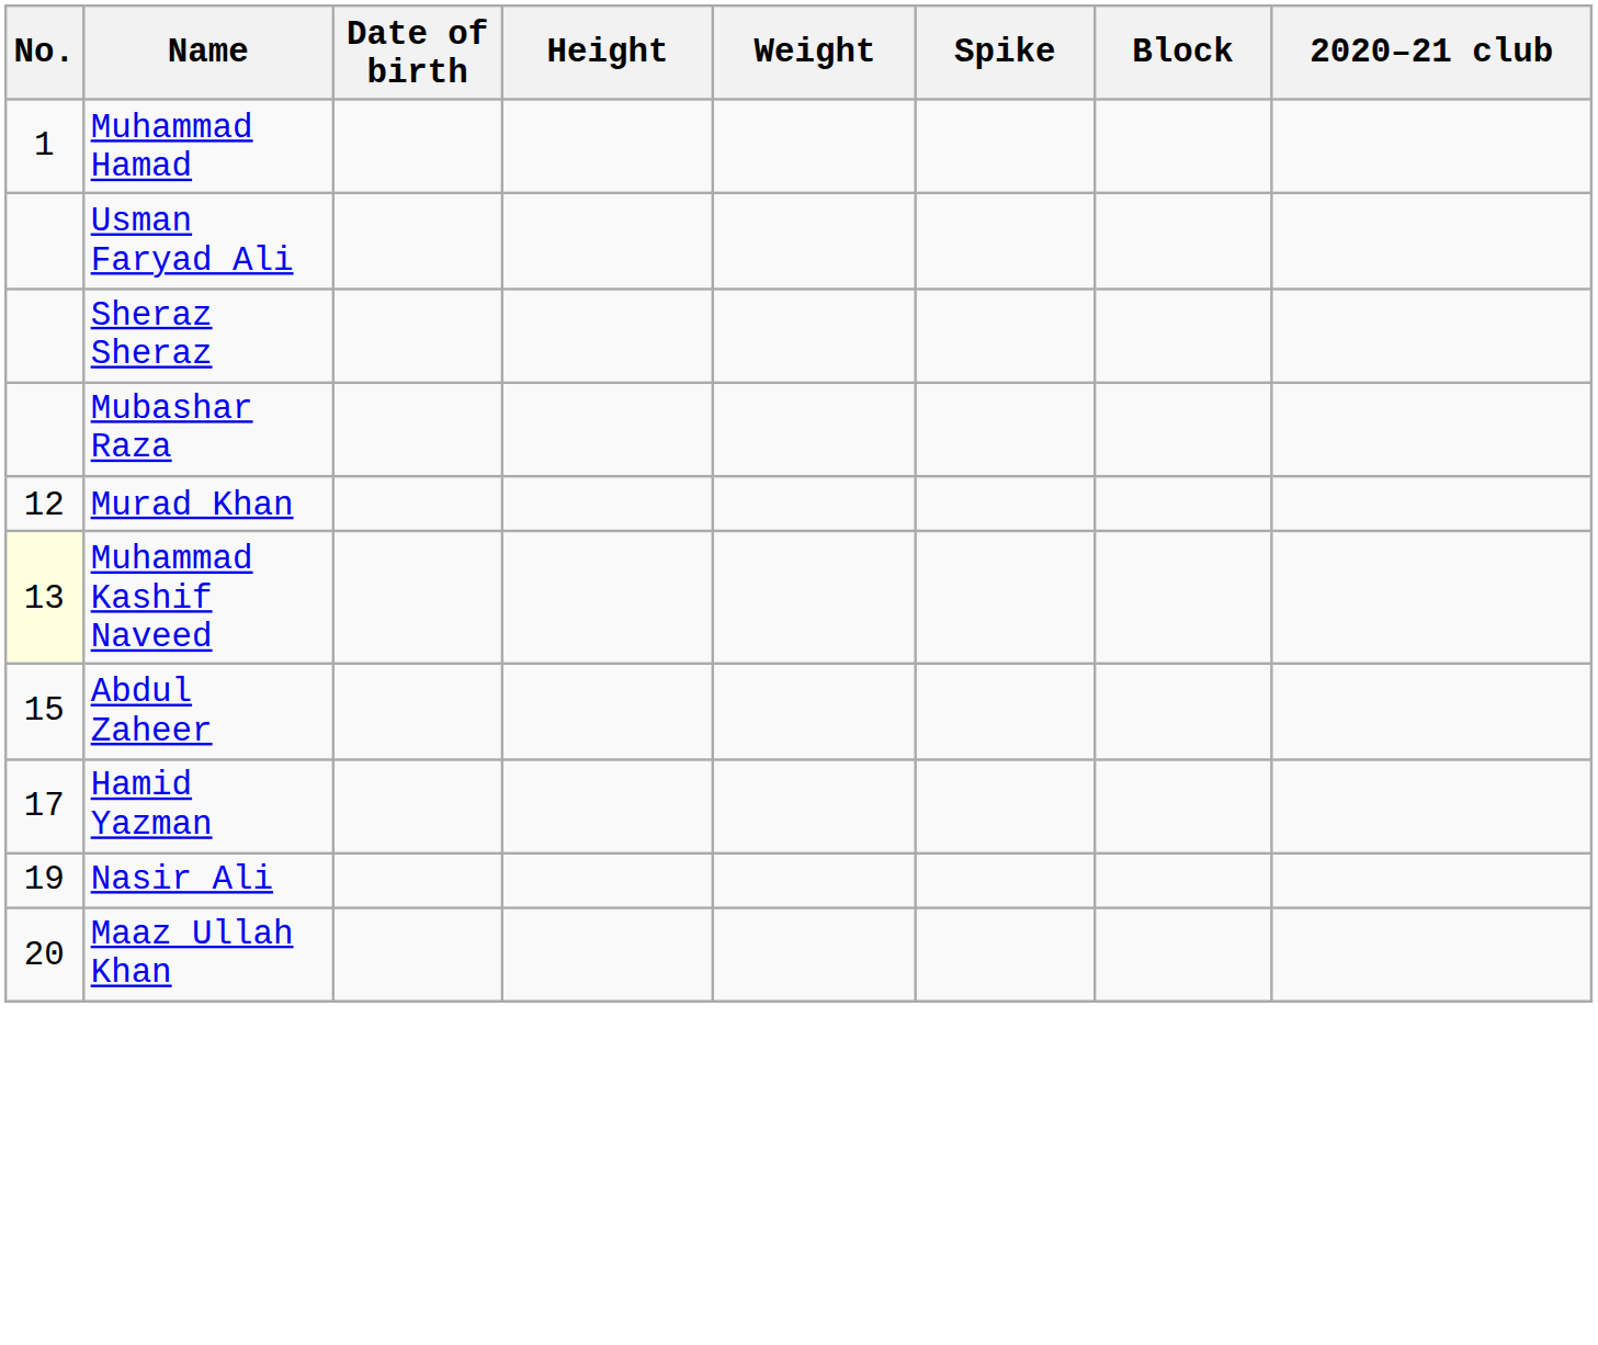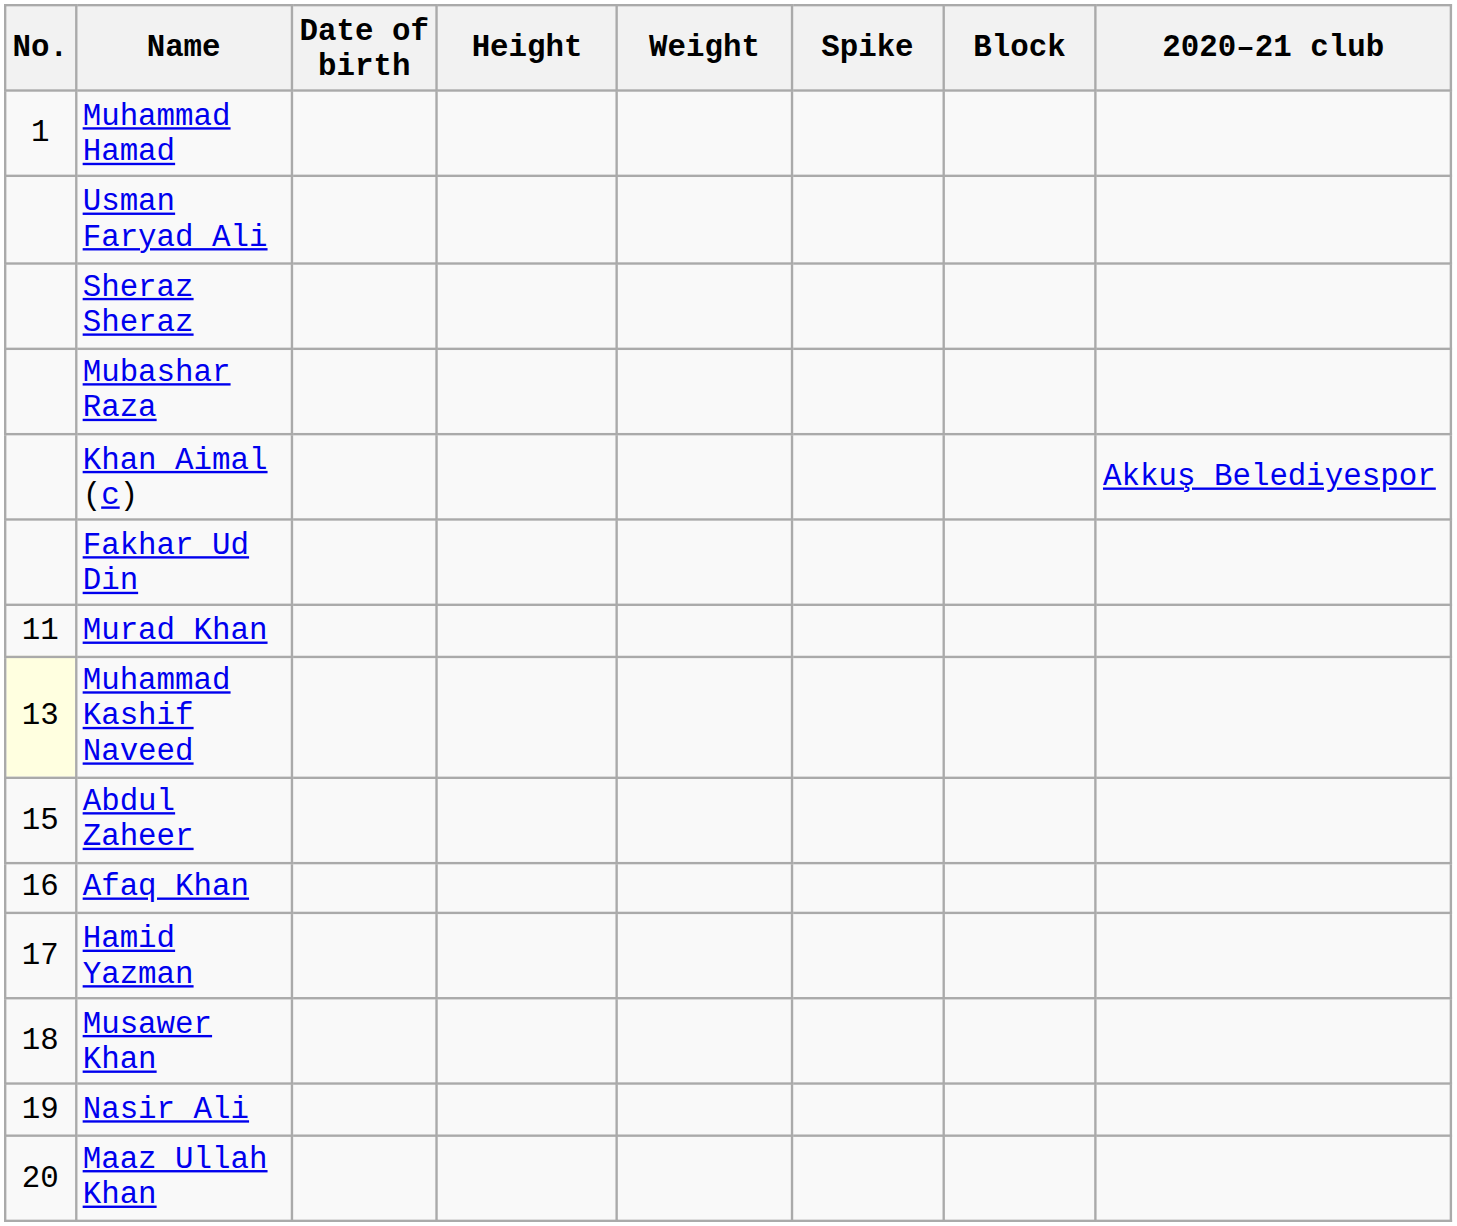 <table class="wikitable sortable" style="text-align:center;">
 <tr>
 <th>No.</th>
 <th style="width:12em">Name</th>
 <th style="width:8em">Date of birth</th>
 <th style="width:11em">Height</th>
 <th style="width:10em">Weight</th>
 <th style="width:9em">Spike</th>
 <th style="width:9em">Block</th>
 <th style="width:23em">2020–21 club</th>
 </tr>
 <tr>
 <td>1</td>
 <td align=left><a href='#'>Muhammad Hamad</a></td>
 <td align=right></td>
 <td></td>
 <td></td>
 <td></td>
 <td></td>
 <td></td>
 </tr>
 <tr>
 <td></td>
 <td align=left><a href='#'>Usman Faryad Ali</a></td>
 <td align=right></td>
 <td></td>
 <td></td>
 <td></td>
 <td></td>
 <td></td>
 </tr>
 <tr>
 <td></td>
 <td align=left><a href='#'>Sheraz Sheraz</a></td>
 <td align=right></td>
 <td></td>
 <td></td>
 <td></td>
 <td></td>
 <td></td>
 </tr>
 <tr>
 <td></td>
 <td align=left><a href='#'>Mubashar Raza</a></td>
 <td align=right></td>
 <td></td>
 <td></td>
 <td></td>
 <td></td>
 <td></td>
 </tr>
 <tr>
-<td>12</td>
+<td></td>
+<td align=left><a href='#'>Khan Aimal</a> (<a href='#'>c</a>)</td>
+<td align=right></td>
+<td></td>
+<td></td>
+<td></td>
+<td></td>
+<td align=left> <a href='#'>Akkuş Belediyespor</a></td>
+</tr>
+<tr>
+<td></td>
+<td align=left><a href='#'>Fakhar Ud Din</a></td>
+<td align=right></td>
+<td></td>
+<td></td>
+<td></td>
+<td></td>
+<td></td>
+</tr>
+<tr>
+<td>11</td>
 <td align=left><a href='#'>Murad Khan</a></td>
 <td align=right></td>
 <td></td>
 <td></td>
 <td></td>
 <td></td>
 <td></td>
 </tr>
 <tr>
 <td style="background: lightyellow;">13</td>
 <td align=left><a href='#'>Muhammad Kashif Naveed</a></td>
 <td align=right></td>
 <td></td>
 <td></td>
 <td></td>
 <td></td>
 <td></td>
 </tr>
 <tr>
 <td>15</td>
 <td align=left><a href='#'>Abdul Zaheer</a></td>
 <td align=right></td>
 <td></td>
 <td></td>
 <td></td>
 <td></td>
 <td></td>
 </tr>
 <tr>
+<td>16</td>
+<td align=left><a href='#'>Afaq Khan</a></td>
+<td align=right></td>
+<td></td>
+<td></td>
+<td></td>
+<td></td>
+<td></td>
+</tr>
+<tr>
 <td>17</td>
 <td align=left><a href='#'>Hamid Yazman</a></td>
 <td align=right></td>
+<td></td>
+<td></td>
+<td></td>
+<td></td>
+<td></td>
+</tr>
+<tr>
+<td>18</td>
+<td align=left><a href='#'>Musawer Khan</a></td>
+<td></td>
 <td></td>
 <td></td>
 <td></td>
 <td></td>
 <td></td>
 </tr>
 <tr>
 <td>19</td>
 <td align=left><a href='#'>Nasir Ali</a></td>
 <td align=right></td>
 <td></td>
 <td></td>
 <td></td>
 <td></td>
 <td></td>
 </tr>
 <tr>
 <td>20</td>
 <td align=left><a href='#'>Maaz Ullah Khan</a></td>
 <td></td>
 <td></td>
 <td></td>
 <td></td>
 <td></td>
 <td></td>
 </tr>
 <tr>
 </tr>
 </table>
